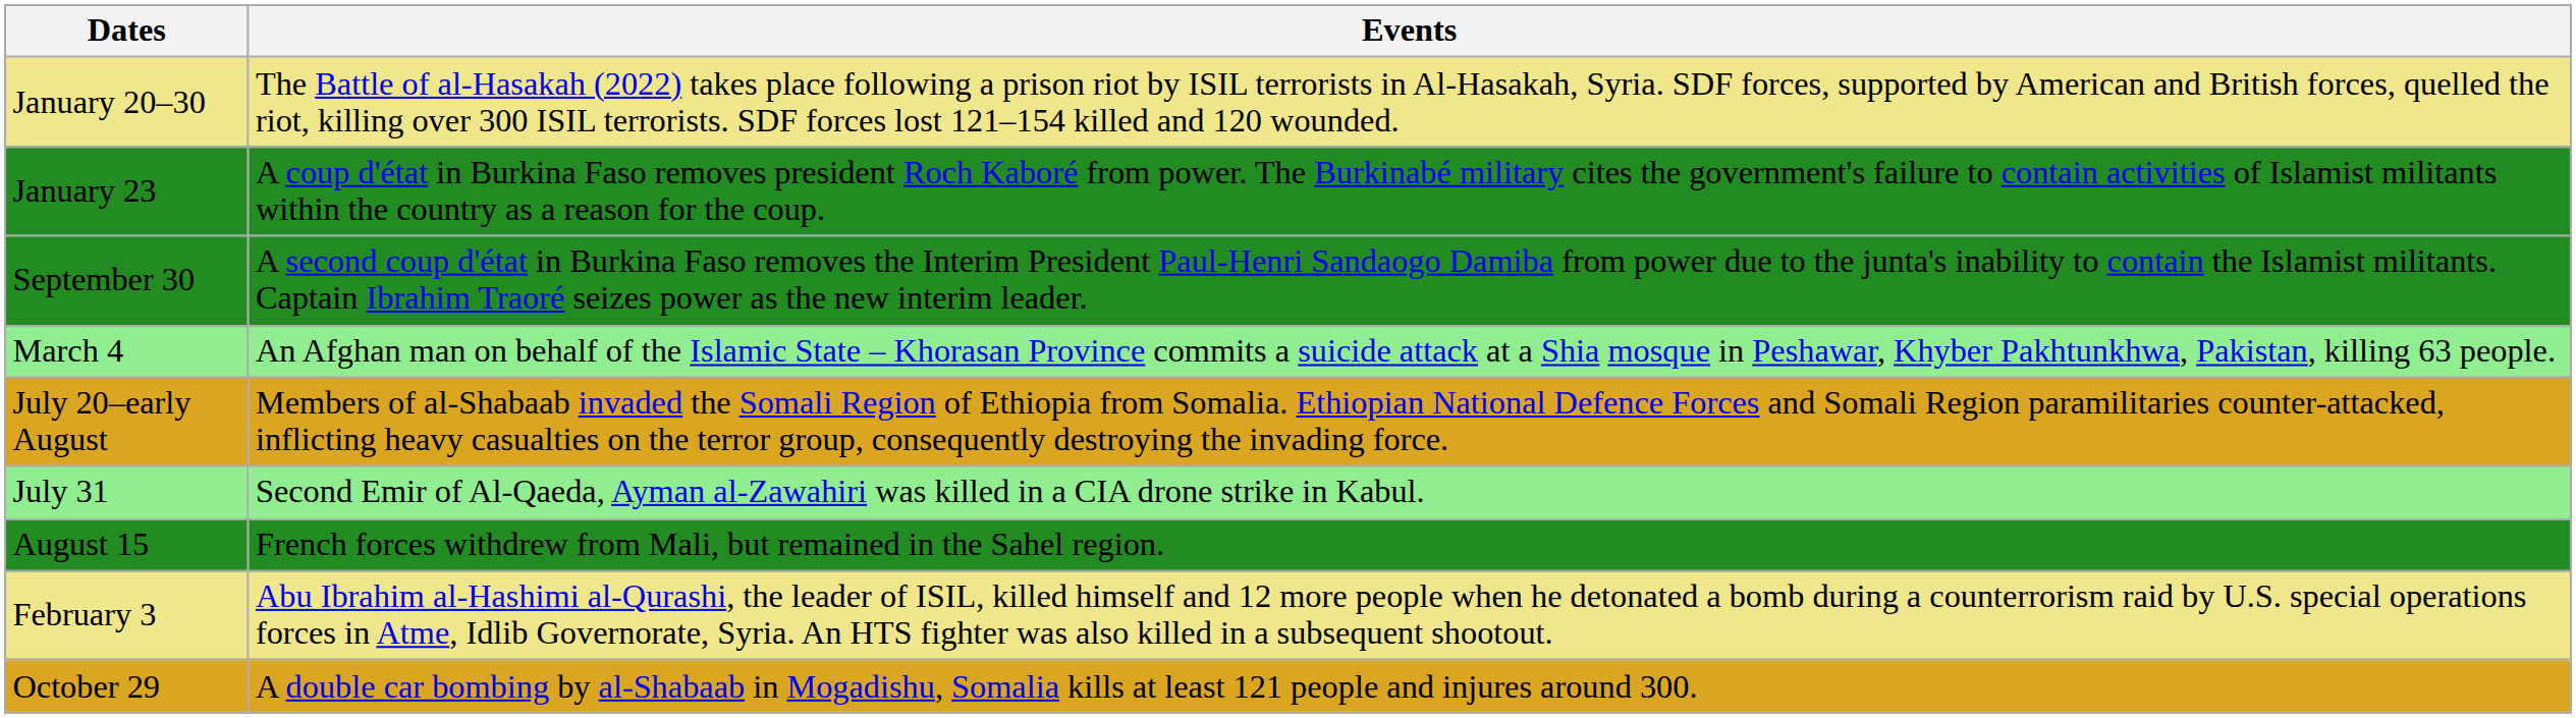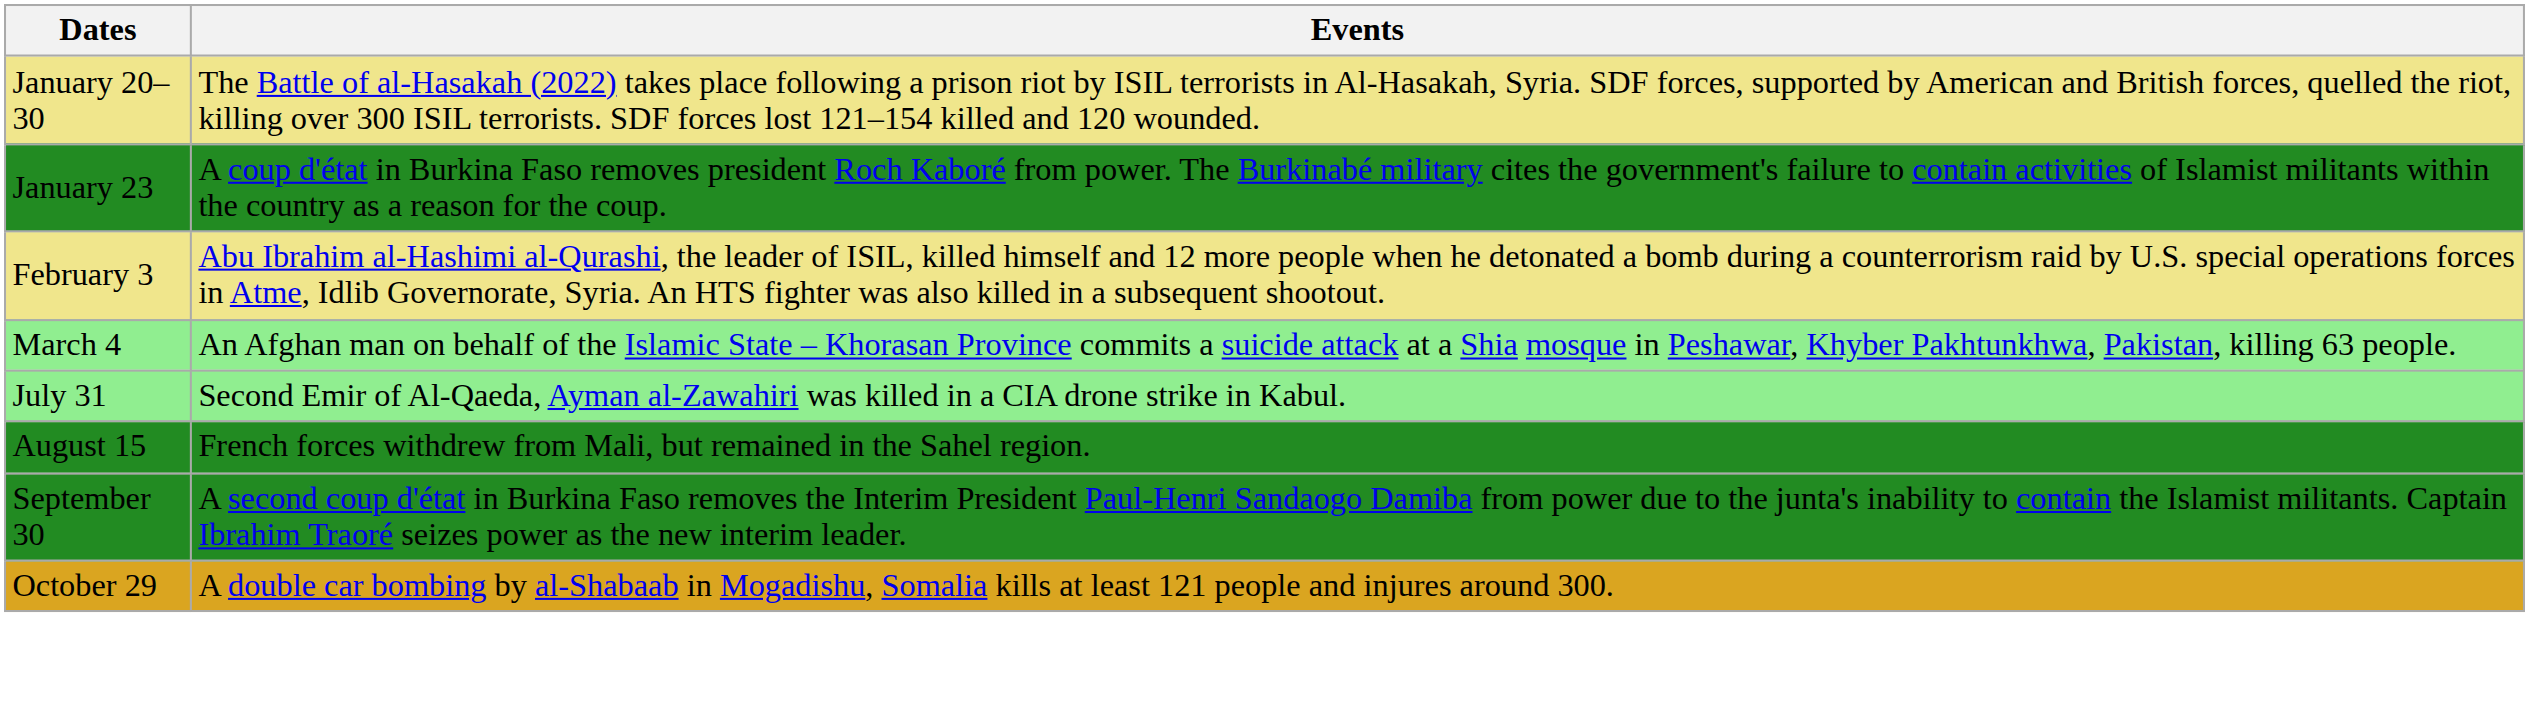 <table class="wikitable">
 <tr>
 <th>Dates</th>
 <th>Events</th>
 </tr>
 <tr style="background:khaki">
 <td>January 20–30</td>
 <td>The <a href='#'>Battle of al-Hasakah (2022)</a> takes place following a prison riot by ISIL terrorists in Al-Hasakah, Syria. SDF forces, supported by American and British forces, quelled the riot, killing over 300 ISIL terrorists. SDF forces lost 121–154 killed and 120 wounded.</td>
 </tr>
 <tr style="background:forestgreen;">
 <td>January 23</td>
 <td>A <a href='#'>coup d'état</a> in Burkina Faso removes president <a href='#'>Roch Kaboré</a> from power. The <a href='#'>Burkinabé military</a> cites the government's failure to <a href='#'>contain activities</a> of Islamist militants within the country as a reason for the coup.</td>
 </tr>
-<tr style="background:forestgreen;">
-<td>September 30</td>
-<td>A <a href='#'>second coup d'état</a> in Burkina Faso removes the Interim President <a href='#'>Paul-Henri Sandaogo Damiba</a> from power due to the junta's inability to <a href='#'>contain</a> the Islamist militants. Captain <a href='#'>Ibrahim Traoré</a> seizes power as the new interim leader.</td>
+<tr style="background:khaki">
+<td>February 3</td>
+<td><a href='#'>Abu Ibrahim al-Hashimi al-Qurashi</a>, the leader of ISIL, killed himself and 12 more people when he detonated a bomb during a counterrorism raid by U.S. special operations forces in <a href='#'>Atme</a>, Idlib Governorate, Syria. An HTS fighter was also killed in a subsequent shootout.</td>
 </tr>
 <tr style="background:lightgreen;">
 <td>March 4</td>
 <td>An Afghan man on behalf of the <a href='#'>Islamic State – Khorasan Province</a> commits a <a href='#'>suicide attack</a> at a <a href='#'>Shia</a> <a href='#'>mosque</a> in <a href='#'>Peshawar</a>, <a href='#'>Khyber Pakhtunkhwa</a>, <a href='#'>Pakistan</a>, killing 63 people.</td>
-</tr>
-<tr style="background:goldenrod">
-<td>July 20–early August</td>
-<td>Members of al-Shabaab <a href='#'>invaded</a> the <a href='#'>Somali Region</a> of Ethiopia from Somalia. <a href='#'>Ethiopian National Defence Forces</a> and Somali Region paramilitaries counter-attacked, inflicting heavy casualties on the terror group, consequently destroying the invading force.</td>
 </tr>
 <tr style="background:lightgreen">
 <td>July 31</td>
 <td>Second Emir of Al-Qaeda, <a href='#'>Ayman al-Zawahiri</a> was killed in a CIA drone strike in Kabul.</td>
 </tr>
 <tr style="background:forestgreen">
 <td>August 15</td>
 <td>French forces withdrew from Mali, but remained in the Sahel region.</td>
 </tr>
-<tr style="background:khaki">
-<td>February 3</td>
-<td><a href='#'>Abu Ibrahim al-Hashimi al-Qurashi</a>, the leader of ISIL, killed himself and 12 more people when he detonated a bomb during a counterrorism raid by U.S. special operations forces in <a href='#'>Atme</a>, Idlib Governorate, Syria. An HTS fighter was also killed in a subsequent shootout.</td>
+<tr style="background:forestgreen;">
+<td>September 30</td>
+<td>A <a href='#'>second coup d'état</a> in Burkina Faso removes the Interim President <a href='#'>Paul-Henri Sandaogo Damiba</a> from power due to the junta's inability to <a href='#'>contain</a> the Islamist militants. Captain <a href='#'>Ibrahim Traoré</a> seizes power as the new interim leader.</td>
 </tr>
 <tr style="background:goldenrod;">
 <td>October 29</td>
 <td>A <a href='#'>double car bombing</a> by <a href='#'>al-Shabaab</a> in <a href='#'>Mogadishu</a>, <a href='#'>Somalia</a> kills at least 121 people and injures around 300.</td>
 </tr>
 </table>
